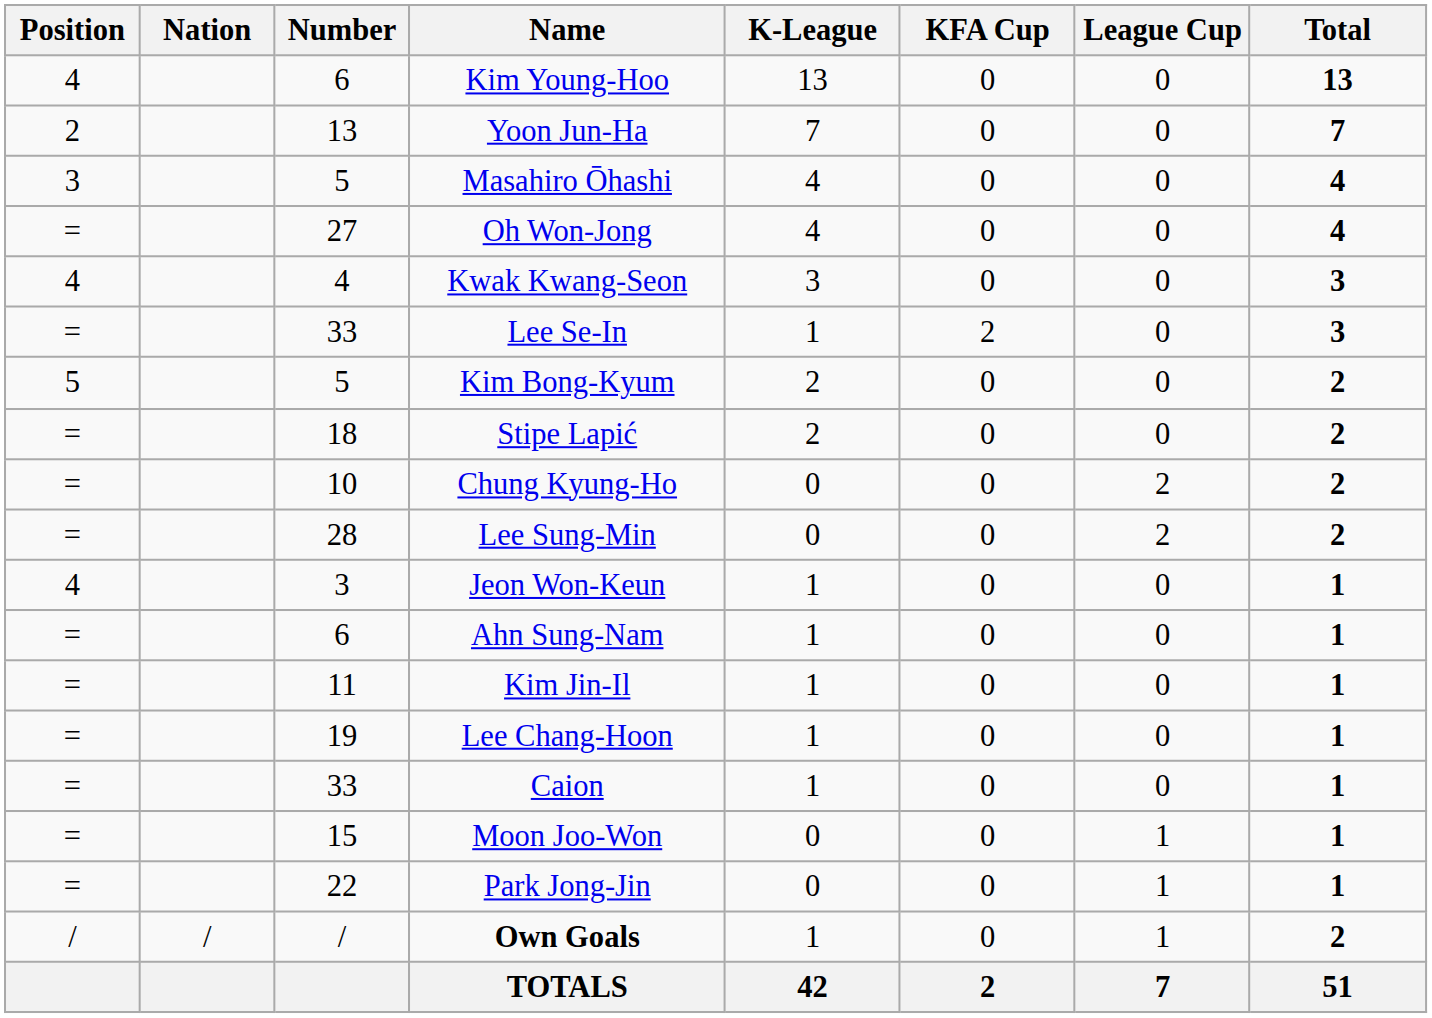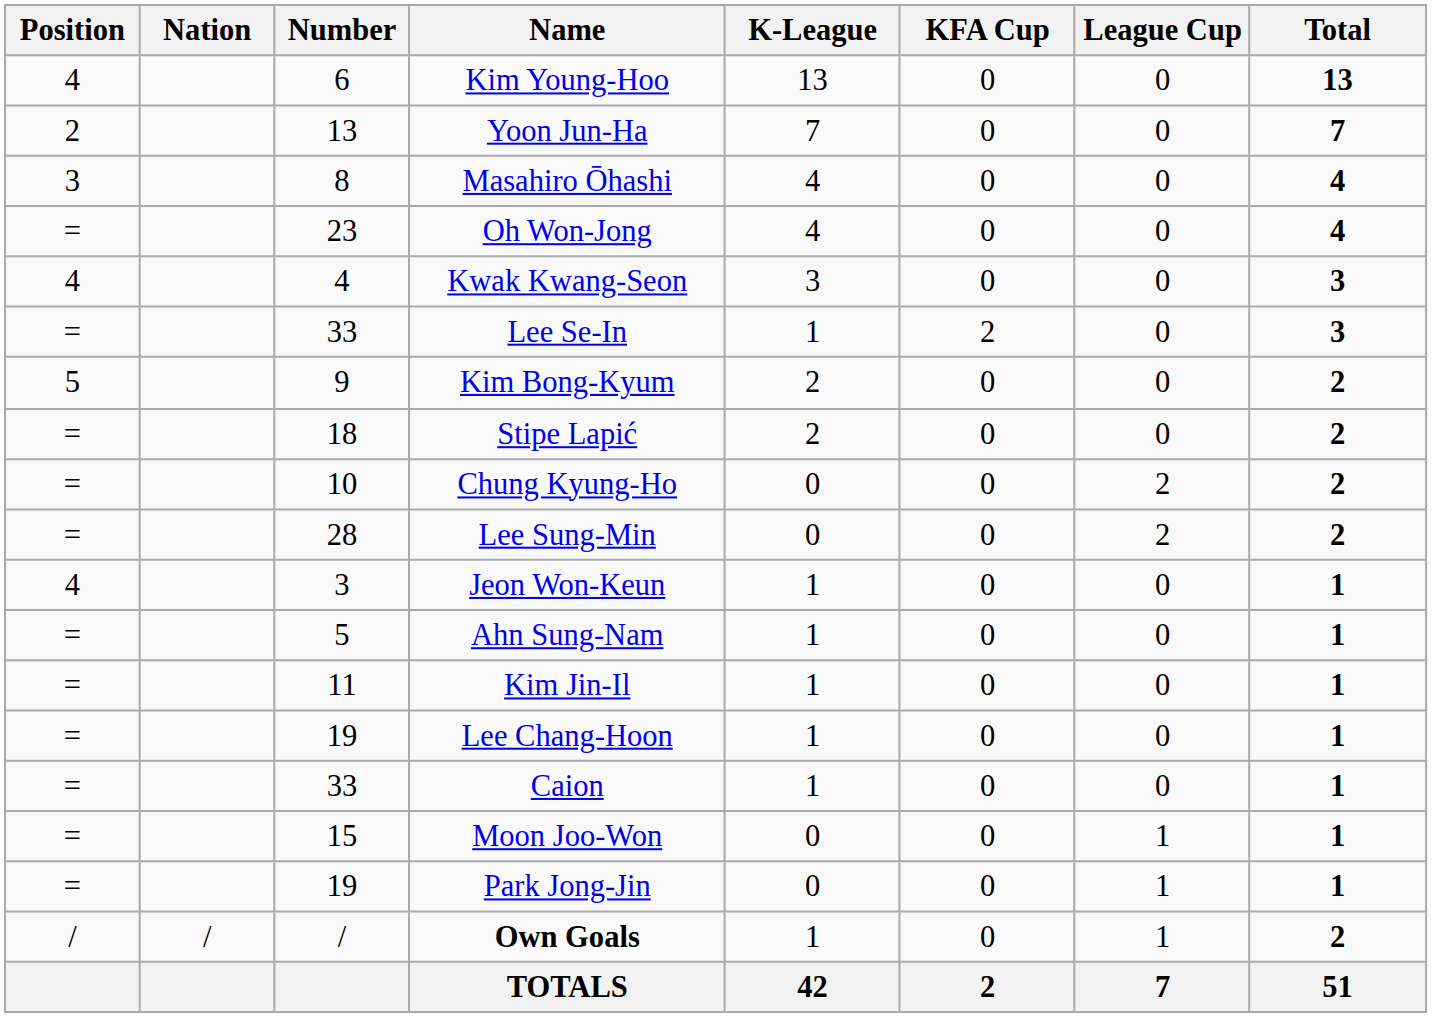 <table class="wikitable" style="font-size: 95%; text-align: center;">
 <tr>
 <th width=60>Position</th>
 <th width=60>Nation</th>
 <th width=60>Number</th>
 <th width=150>Name</th>
 <th width=80>K-League</th>
 <th width=80>KFA Cup</th>
 <th width=80>League Cup</th>
 <th width=80>Total</th>
 </tr>
 <tr>
 <td>4</td>
 <td></td>
 <td>6</td>
 <td><a href='#'>Kim Young-Hoo</a></td>
 <td>13</td>
 <td>0</td>
 <td>0</td>
 <td><strong>13</strong></td>
 </tr>
 <tr>
 <td>2</td>
 <td></td>
 <td>13</td>
 <td><a href='#'>Yoon Jun-Ha</a></td>
 <td>7</td>
 <td>0</td>
 <td>0</td>
 <td><strong>7</strong></td>
 </tr>
 <tr>
 <td>3</td>
 <td></td>
-<td>5</td>
+<td>8</td>
 <td><a href='#'>Masahiro Ōhashi</a></td>
 <td>4</td>
 <td>0</td>
 <td>0</td>
 <td><strong>4</strong></td>
 </tr>
 <tr>
 <td>=</td>
 <td></td>
-<td>27</td>
+<td>23</td>
 <td><a href='#'>Oh Won-Jong</a></td>
 <td>4</td>
 <td>0</td>
 <td>0</td>
 <td><strong>4</strong></td>
 </tr>
 <tr>
 <td>4</td>
 <td></td>
 <td>4</td>
 <td><a href='#'>Kwak Kwang-Seon</a></td>
 <td>3</td>
 <td>0</td>
 <td>0</td>
 <td><strong>3</strong></td>
 </tr>
 <tr>
 <td>=</td>
 <td></td>
 <td>33</td>
 <td><a href='#'>Lee Se-In</a></td>
 <td>1</td>
 <td>2</td>
 <td>0</td>
 <td><strong>3</strong></td>
 </tr>
 <tr>
 <td>5</td>
 <td></td>
-<td>5</td>
+<td>9</td>
 <td><a href='#'>Kim Bong-Kyum</a></td>
 <td>2</td>
 <td>0</td>
 <td>0</td>
 <td><strong>2</strong></td>
 </tr>
 <tr>
 <td>=</td>
 <td></td>
 <td>18</td>
 <td><a href='#'>Stipe Lapić</a></td>
 <td>2</td>
 <td>0</td>
 <td>0</td>
 <td><strong>2</strong></td>
 </tr>
 <tr>
 <td>=</td>
 <td></td>
 <td>10</td>
 <td><a href='#'>Chung Kyung-Ho</a></td>
 <td>0</td>
 <td>0</td>
 <td>2</td>
 <td><strong>2</strong></td>
 </tr>
 <tr>
 <td>=</td>
 <td></td>
 <td>28</td>
 <td><a href='#'>Lee Sung-Min</a></td>
 <td>0</td>
 <td>0</td>
 <td>2</td>
 <td><strong>2</strong></td>
 </tr>
 <tr>
 <td>4</td>
 <td></td>
 <td>3</td>
 <td><a href='#'>Jeon Won-Keun</a></td>
 <td>1</td>
 <td>0</td>
 <td>0</td>
 <td><strong>1</strong></td>
 </tr>
 <tr>
 <td>=</td>
 <td></td>
-<td>6</td>
+<td>5</td>
 <td><a href='#'>Ahn Sung-Nam</a></td>
 <td>1</td>
 <td>0</td>
 <td>0</td>
 <td><strong>1</strong></td>
 </tr>
 <tr>
 <td>=</td>
 <td></td>
 <td>11</td>
 <td><a href='#'>Kim Jin-Il</a></td>
 <td>1</td>
 <td>0</td>
 <td>0</td>
 <td><strong>1</strong></td>
 </tr>
 <tr>
 <td>=</td>
 <td></td>
 <td>19</td>
 <td><a href='#'>Lee Chang-Hoon</a></td>
 <td>1</td>
 <td>0</td>
 <td>0</td>
 <td><strong>1</strong></td>
 </tr>
 <tr>
 <td>=</td>
 <td></td>
 <td>33</td>
 <td><a href='#'>Caion</a></td>
 <td>1</td>
 <td>0</td>
 <td>0</td>
 <td><strong>1</strong></td>
 </tr>
 <tr>
 <td>=</td>
 <td></td>
 <td>15</td>
 <td><a href='#'>Moon Joo-Won</a></td>
 <td>0</td>
 <td>0</td>
 <td>1</td>
 <td><strong>1</strong></td>
 </tr>
 <tr>
 <td>=</td>
 <td></td>
-<td>22</td>
+<td>19</td>
 <td><a href='#'>Park Jong-Jin</a></td>
 <td>0</td>
 <td>0</td>
 <td>1</td>
 <td><strong>1</strong></td>
 </tr>
 <tr>
 <td>/</td>
 <td>/</td>
 <td>/</td>
 <td><strong>Own Goals</strong></td>
 <td>1</td>
 <td>0</td>
 <td>1</td>
 <td><strong>2</strong></td>
 </tr>
 <tr>
 <th></th>
 <th></th>
 <th></th>
 <th><strong>TOTALS</strong></th>
 <th>42</th>
 <th>2</th>
 <th>7</th>
 <th>51</th>
 </tr>
 </table>
